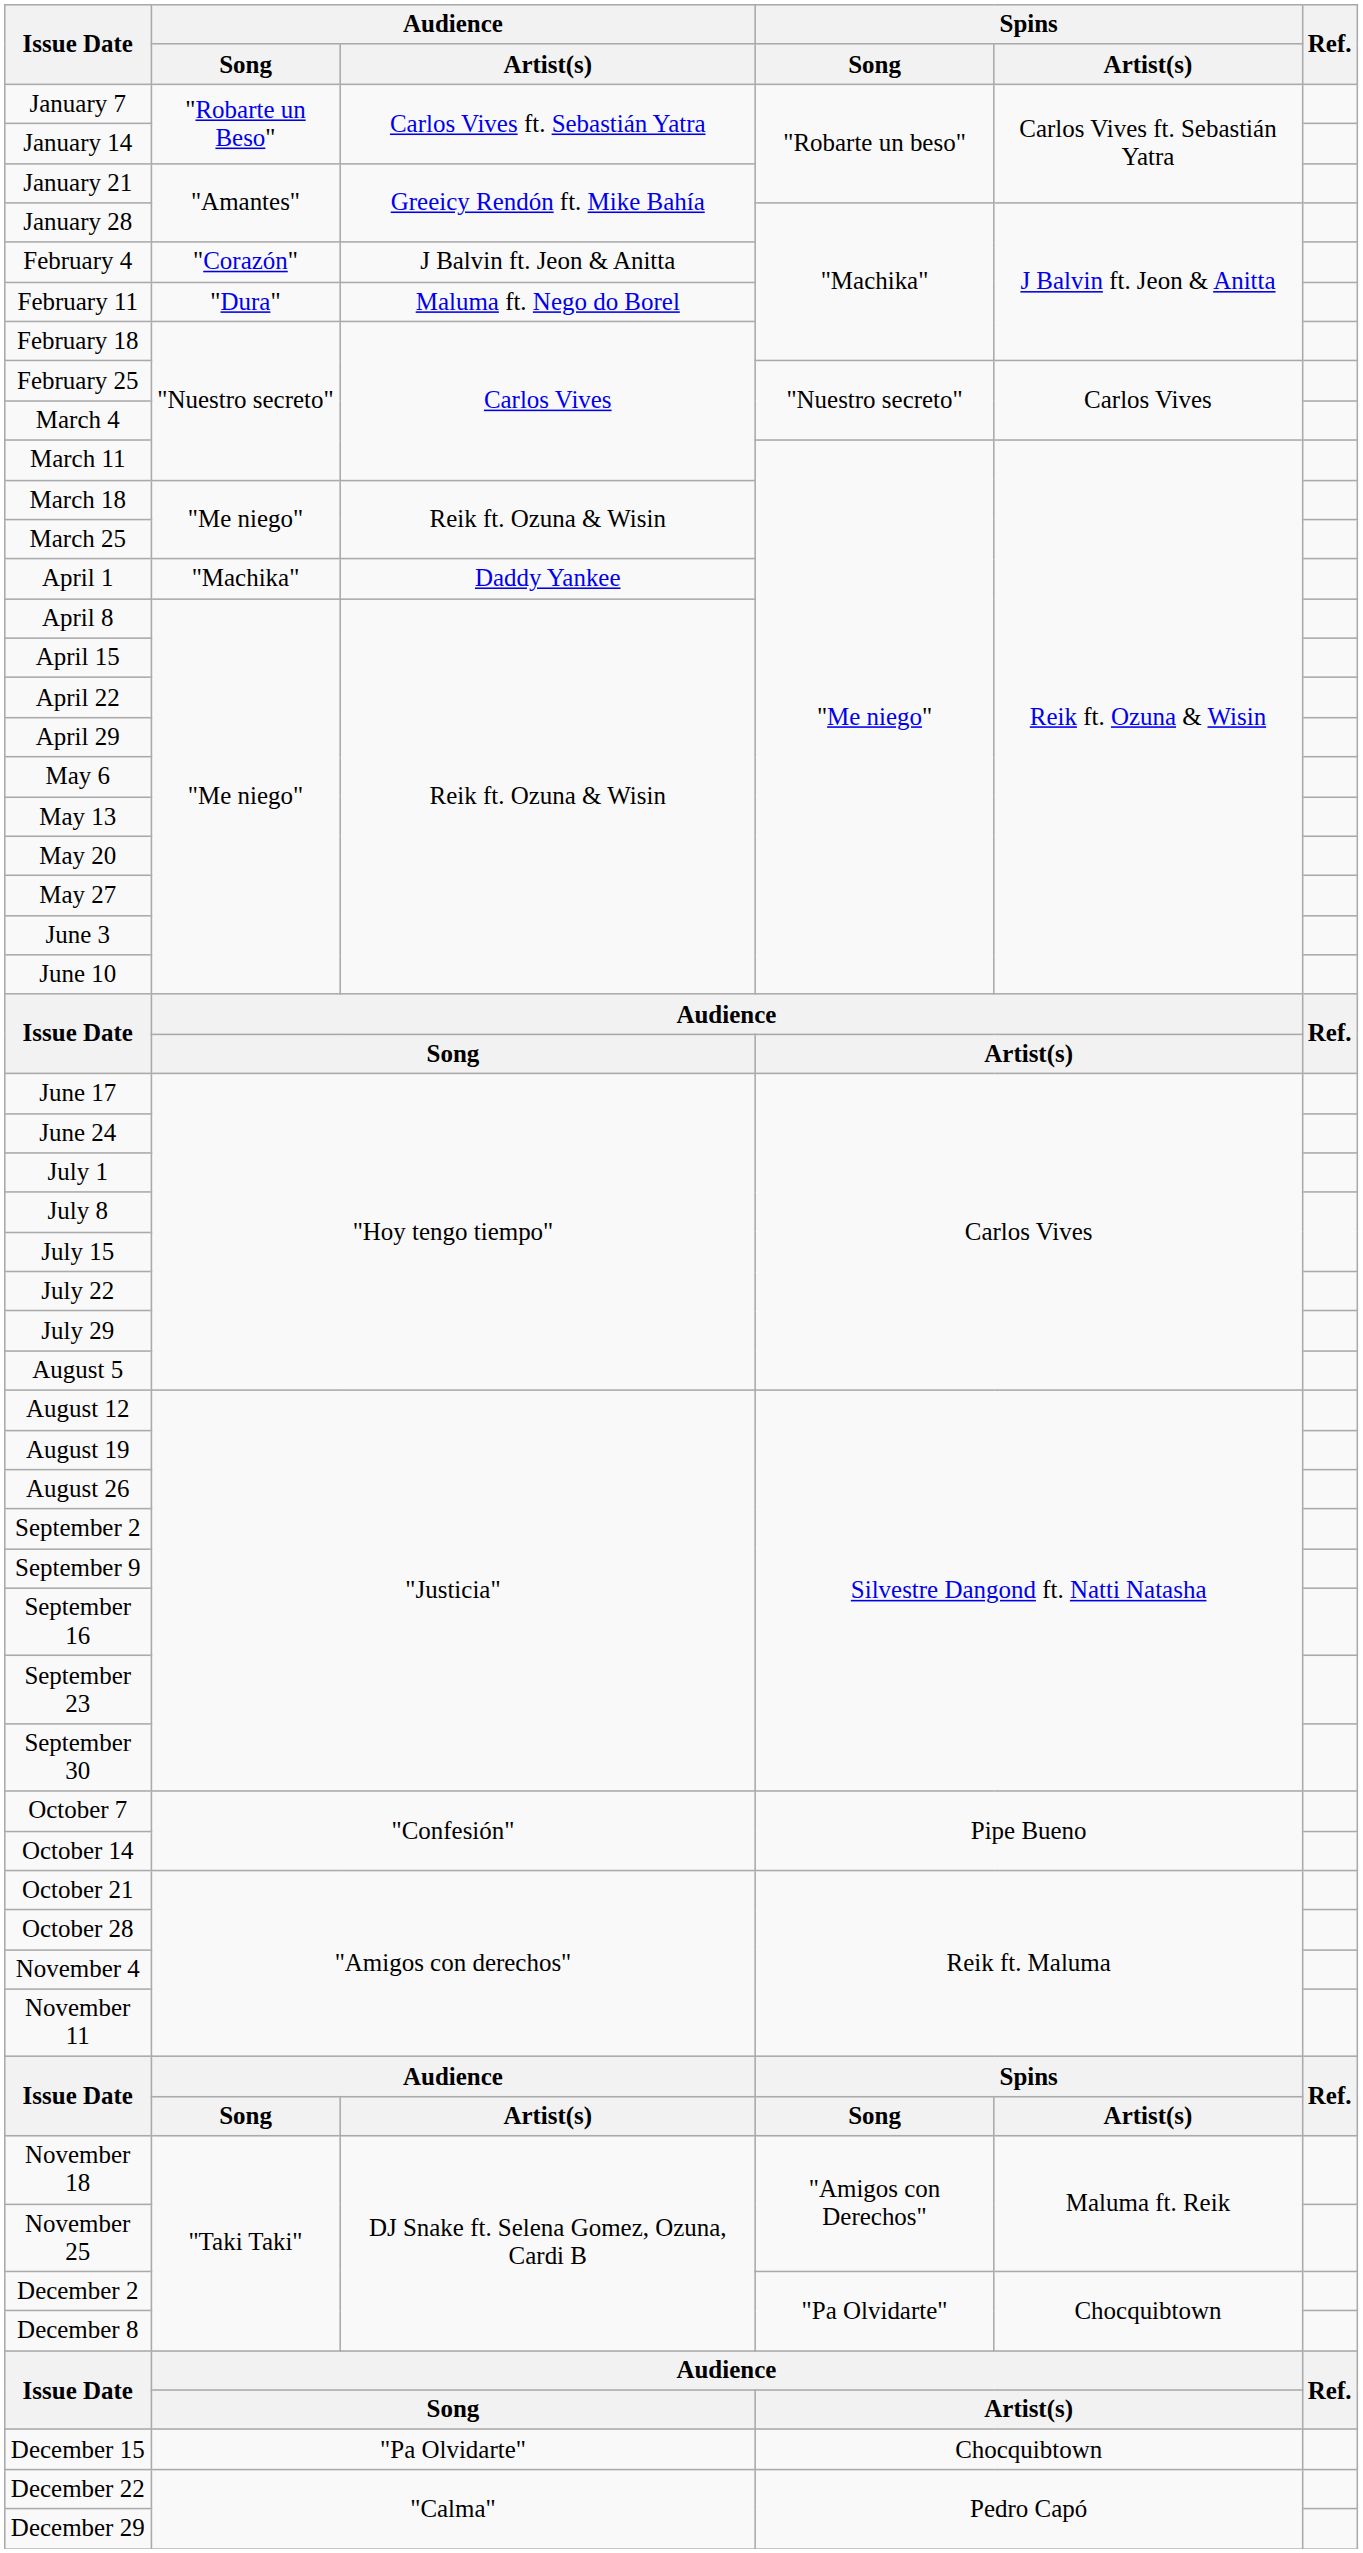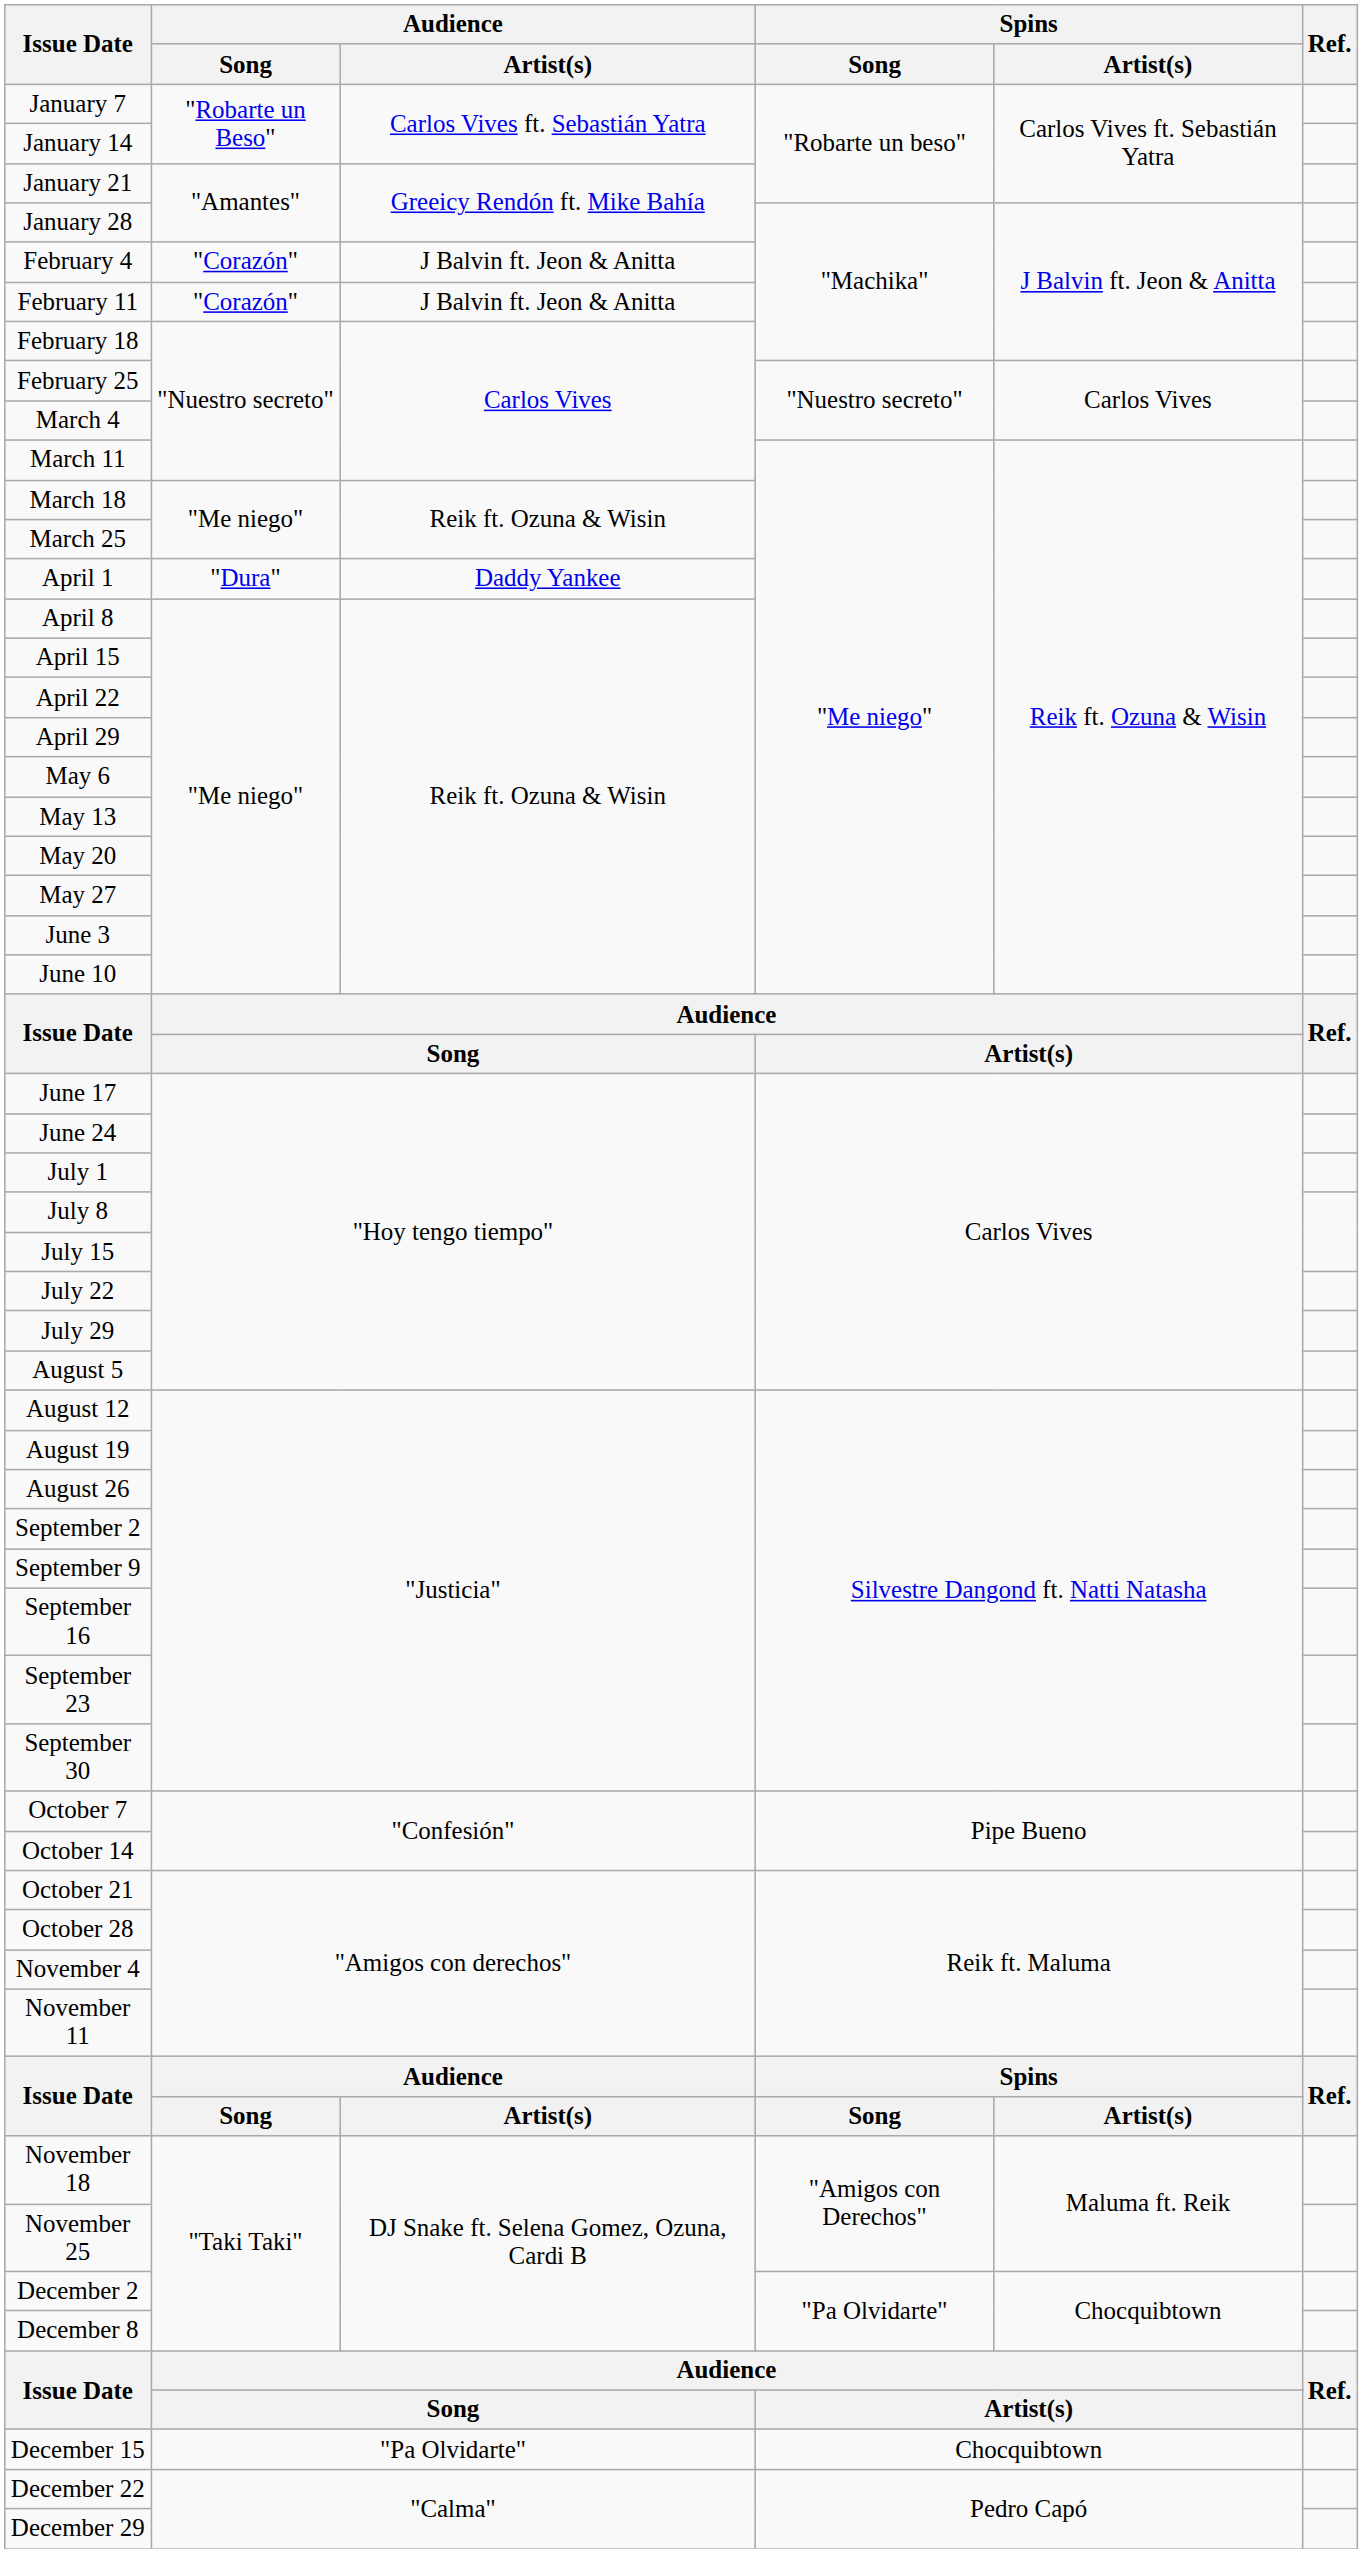 <table class="wikitable" style="text-align: center;">
 <tr>
 <th style="text-align: center;" rowspan="2">Issue Date</th>
 <th style="text-align: center;" colspan="2">Audience</th>
 <th style="text-align: center;" colspan="2">Spins</th>
 <th style="text-align: center;" rowspan="2">Ref.</th>
 </tr>
 <tr>
 <th>Song</th>
 <th>Artist(s)</th>
 <th>Song</th>
 <th>Artist(s)</th>
 </tr>
 <tr>
 <td>January 7</td>
 <td rowspan="2">"<a href='#'>Robarte un Beso</a>"</td>
 <td rowspan="2"><a href='#'>Carlos Vives</a> ft. <a href='#'>Sebastián Yatra</a></td>
 <td rowspan="3">"Robarte un beso"</td>
 <td rowspan="3">Carlos Vives ft. Sebastián Yatra</td>
 <td></td>
 </tr>
 <tr>
 <td>January 14</td>
 <td></td>
 </tr>
 <tr>
 <td>January 21</td>
 <td rowspan="2">"Amantes"</td>
 <td rowspan="2"><a href='#'>Greeicy Rendón</a> ft. <a href='#'>Mike Bahía</a></td>
 <td></td>
 </tr>
 <tr>
 <td>January 28</td>
 <td rowspan="4">"Machika"</td>
 <td rowspan="4"><a href='#'>J Balvin</a> ft. Jeon & <a href='#'>Anitta</a></td>
 <td></td>
 </tr>
 <tr>
 <td>February 4</td>
 <td>"<a href='#'>Corazón</a>"</td>
 <td>J Balvin ft. Jeon & Anitta</td>
 <td></td>
 </tr>
 <tr>
 <td>February 11</td>
-<td>"<a href='#'>Dura</a>"</td>
-<td><a href='#'>Maluma</a> ft. <a href='#'>Nego do Borel</a></td>
+<td>"<a href='#'>Corazón</a>"</td>
+<td>J Balvin ft. Jeon & Anitta</td>
 <td></td>
 </tr>
 <tr>
 <td>February 18</td>
 <td rowspan="4">"Nuestro secreto"</td>
 <td rowspan="4"><a href='#'>Carlos Vives</a></td>
 <td></td>
 </tr>
 <tr>
 <td>February 25</td>
 <td rowspan="2">"Nuestro secreto"</td>
 <td rowspan="2">Carlos Vives</td>
 <td></td>
 </tr>
 <tr>
 <td>March 4</td>
 <td></td>
 </tr>
 <tr>
 <td>March 11</td>
 <td rowspan="14">"<a href='#'>Me niego</a>"</td>
 <td rowspan="14"><a href='#'>Reik</a> ft. <a href='#'>Ozuna</a> & <a href='#'>Wisin</a></td>
 <td></td>
 </tr>
 <tr>
 <td>March 18</td>
 <td rowspan="2">"Me niego"</td>
 <td rowspan="2">Reik ft. Ozuna & Wisin</td>
 <td></td>
 </tr>
 <tr>
 <td>March 25</td>
 <td></td>
 </tr>
 <tr>
 <td>April 1</td>
-<td>"Machika"</td>
+<td>"<a href='#'>Dura</a>"</td>
 <td><a href='#'>Daddy Yankee</a></td>
 <td></td>
 </tr>
 <tr>
 <td>April 8</td>
 <td rowspan="10">"Me niego"</td>
 <td rowspan="10">Reik ft. Ozuna & Wisin</td>
 <td></td>
 </tr>
 <tr>
 <td>April 15</td>
 <td></td>
 </tr>
 <tr>
 <td>April 22</td>
 <td></td>
 </tr>
 <tr>
 <td>April 29</td>
 <td></td>
 </tr>
 <tr>
 <td>May 6</td>
 <td></td>
 </tr>
 <tr>
 <td>May 13</td>
 <td></td>
 </tr>
 <tr>
 <td>May 20</td>
 <td></td>
 </tr>
 <tr>
 <td>May 27</td>
 <td></td>
 </tr>
 <tr>
 <td>June 3</td>
 <td></td>
 </tr>
 <tr>
 <td>June 10</td>
 <td></td>
 </tr>
 <tr>
 <th style="text-align: center;" rowspan="2">Issue Date</th>
 <th style="text-align: center;" colspan="4">Audience</th>
 <th rowspan="2">Ref.</th>
 </tr>
 <tr>
 <th colspan=2>Song</th>
 <th colspan=2>Artist(s)</th>
 </tr>
 <tr>
 <td>June 17</td>
 <td rowspan="8" colspan="2">"Hoy tengo tiempo"</td>
 <td rowspan="8" colspan="2">Carlos Vives</td>
 <td></td>
 </tr>
 <tr>
 <td>June 24</td>
 <td></td>
 </tr>
 <tr>
 <td>July 1</td>
 <td></td>
 </tr>
 <tr>
 <td>July 8</td>
 <td rowspan="2"></td>
 </tr>
 <tr>
 <td>July 15</td>
 </tr>
 <tr>
 <td>July 22</td>
 <td rowspan="1"></td>
 </tr>
 <tr>
 <td>July 29</td>
 <td rowspan="1"></td>
 </tr>
 <tr>
 <td>August 5</td>
 <td rowspan="1"></td>
 </tr>
 <tr>
 <td>August 12</td>
 <td rowspan="8" colspan="2">"Justicia"</td>
 <td rowspan="8" colspan="2"><a href='#'>Silvestre Dangond</a> ft. <a href='#'>Natti Natasha</a></td>
 <td rowspan="1"></td>
 </tr>
 <tr>
 <td>August 19</td>
 <td rowspan="1"></td>
 </tr>
 <tr>
 <td>August 26</td>
 <td rowspan="1"></td>
 </tr>
 <tr>
 <td>September 2</td>
 <td rowspan="1"></td>
 </tr>
 <tr>
 <td>September 9</td>
 <td rowspan="1"></td>
 </tr>
 <tr>
 <td>September 16</td>
 <td rowspan="1"></td>
 </tr>
 <tr>
 <td>September 23</td>
 <td rowspan="1"></td>
 </tr>
 <tr>
 <td>September 30</td>
 <td rowspan="1"></td>
 </tr>
 <tr>
 <td>October 7</td>
 <td rowspan="2" colspan="2">"Confesión"</td>
 <td rowspan="2" colspan="2">Pipe Bueno</td>
 <td rowspan="1"></td>
 </tr>
 <tr>
 <td>October 14</td>
 <td rowspan="1"></td>
 </tr>
 <tr>
 <td>October 21</td>
 <td rowspan="4" colspan="2">"Amigos con derechos"</td>
 <td rowspan="4" colspan="2">Reik ft. Maluma</td>
 <td rowspan="1"></td>
 </tr>
 <tr>
 <td>October 28</td>
 <td rowspan="1"></td>
 </tr>
 <tr>
 <td>November 4</td>
 <td rowspan="1"></td>
 </tr>
 <tr>
 <td>November 11</td>
 <td rowspan="1"></td>
 </tr>
 <tr>
 <th style="text-align: center;" rowspan="2">Issue Date</th>
 <th style="text-align: center;" colspan="2">Audience</th>
 <th style="text-align: center;" colspan="2">Spins</th>
 <th style="text-align: center;" rowspan="2">Ref.</th>
 </tr>
 <tr>
 <th>Song</th>
 <th>Artist(s)</th>
 <th>Song</th>
 <th>Artist(s)</th>
 </tr>
 <tr>
 <td>November 18</td>
 <td rowspan="4">"Taki Taki"</td>
 <td rowspan="4">DJ Snake ft. Selena Gomez, Ozuna, Cardi B</td>
 <td rowspan="2">"Amigos con Derechos"</td>
 <td rowspan="2">Maluma ft. Reik</td>
 <td rowspan="1"></td>
 </tr>
 <tr>
 <td>November 25</td>
 <td rowspan="1"></td>
 </tr>
 <tr>
 <td>December 2</td>
 <td rowspan="2">"Pa Olvidarte"</td>
 <td rowspan="2">Chocquibtown</td>
 <td rowspan="1"></td>
 </tr>
 <tr>
 <td>December 8</td>
 <td rowspan="1"></td>
 </tr>
 <tr>
 <th style="text-align: center;" rowspan="2">Issue Date</th>
 <th style="text-align: center;" colspan="4">Audience</th>
 <th rowspan="2">Ref.</th>
 </tr>
 <tr>
 <th colspan=2>Song</th>
 <th colspan=2>Artist(s)</th>
 </tr>
 <tr>
 <td>December 15</td>
 <td rowspan="1" colspan="2">"Pa Olvidarte"</td>
 <td rowspan="1" colspan="2">Chocquibtown</td>
 <td rowspan="1"></td>
 </tr>
 <tr>
 <td>December 22</td>
 <td rowspan="2" colspan="2">"Calma"</td>
 <td rowspan="2" colspan="2">Pedro Capó</td>
 <td rowspan="1"></td>
 </tr>
 <tr>
 <td>December 29</td>
 <td rowspan="1"></td>
 </tr>
 </table>
